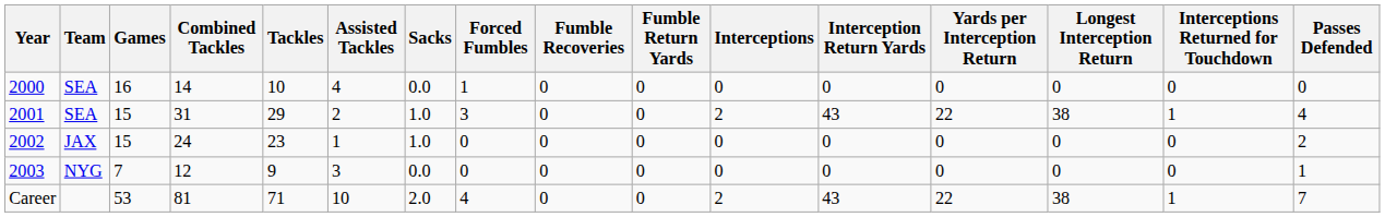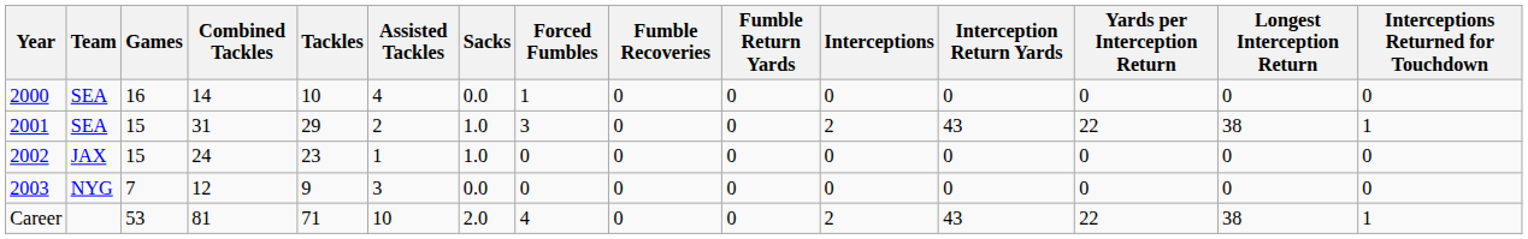 <table class="wikitable">
 <tr>
 <th>Year</th>
 <th>Team</th>
 <th>Games</th>
 <th>Combined Tackles</th>
 <th>Tackles</th>
 <th>Assisted Tackles</th>
 <th>Sacks</th>
 <th>Forced Fumbles</th>
 <th>Fumble Recoveries</th>
 <th>Fumble Return Yards</th>
 <th>Interceptions</th>
 <th>Interception Return Yards</th>
 <th>Yards per Interception Return</th>
 <th>Longest Interception Return</th>
 <th>Interceptions Returned for Touchdown</th>
-<th>Passes Defended</th>
 </tr>
 <tr>
 <td><a href='#'>2000</a></td>
 <td><a href='#'>SEA</a></td>
 <td>16</td>
 <td>14</td>
 <td>10</td>
 <td>4</td>
 <td>0.0</td>
 <td>1</td>
-<td>0</td>
 <td>0</td>
 <td>0</td>
 <td>0</td>
 <td>0</td>
 <td>0</td>
 <td>0</td>
 <td>0</td>
 </tr>
 <tr>
 <td><a href='#'>2001</a></td>
 <td><a href='#'>SEA</a></td>
 <td>15</td>
 <td>31</td>
 <td>29</td>
 <td>2</td>
 <td>1.0</td>
 <td>3</td>
 <td>0</td>
 <td>0</td>
 <td>2</td>
 <td>43</td>
 <td>22</td>
 <td>38</td>
 <td>1</td>
-<td>4</td>
 </tr>
 <tr>
 <td><a href='#'>2002</a></td>
 <td><a href='#'>JAX</a></td>
 <td>15</td>
 <td>24</td>
 <td>23</td>
 <td>1</td>
 <td>1.0</td>
 <td>0</td>
 <td>0</td>
 <td>0</td>
 <td>0</td>
 <td>0</td>
 <td>0</td>
 <td>0</td>
 <td>0</td>
-<td>2</td>
 </tr>
 <tr>
 <td><a href='#'>2003</a></td>
 <td><a href='#'>NYG</a></td>
 <td>7</td>
 <td>12</td>
 <td>9</td>
 <td>3</td>
 <td>0.0</td>
 <td>0</td>
 <td>0</td>
 <td>0</td>
 <td>0</td>
 <td>0</td>
 <td>0</td>
 <td>0</td>
 <td>0</td>
-<td>1</td>
 </tr>
 <tr>
 <td>Career</td>
 <td></td>
 <td>53</td>
 <td>81</td>
 <td>71</td>
 <td>10</td>
 <td>2.0</td>
 <td>4</td>
 <td>0</td>
 <td>0</td>
 <td>2</td>
 <td>43</td>
 <td>22</td>
 <td>38</td>
 <td>1</td>
-<td>7</td>
 </tr>
 </table>
